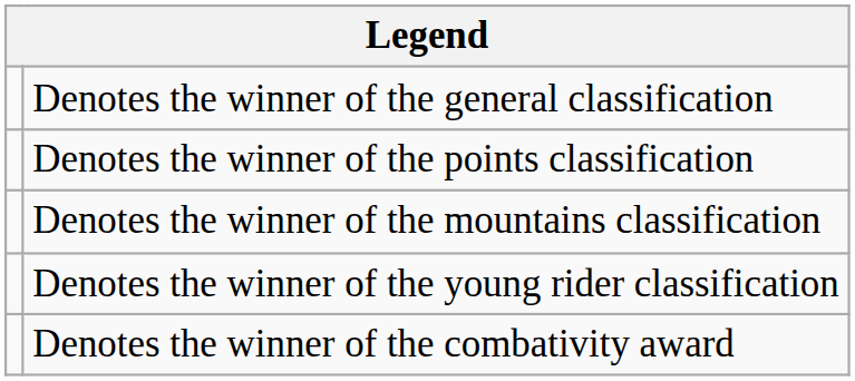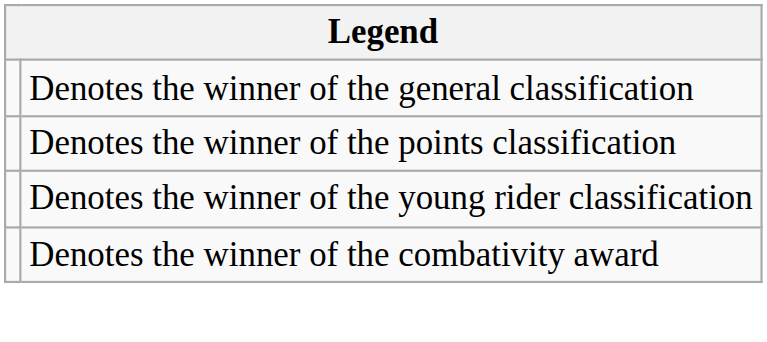 <table class="wikitable">
 <tr>
 <th colspan="2">Legend</th>
 </tr>
 <tr>
 <td></td>
 <td>Denotes the winner of the general classification</td>
 </tr>
 <tr>
 <td></td>
 <td>Denotes the winner of the points classification</td>
 </tr>
 <tr>
 <td></td>
-<td>Denotes the winner of the mountains classification</td>
-</tr>
-<tr>
-<td></td>
 <td>Denotes the winner of the young rider classification</td>
 </tr>
 <tr>
 <td></td>
 <td>Denotes the winner of the combativity award</td>
 </tr>
 </table>
